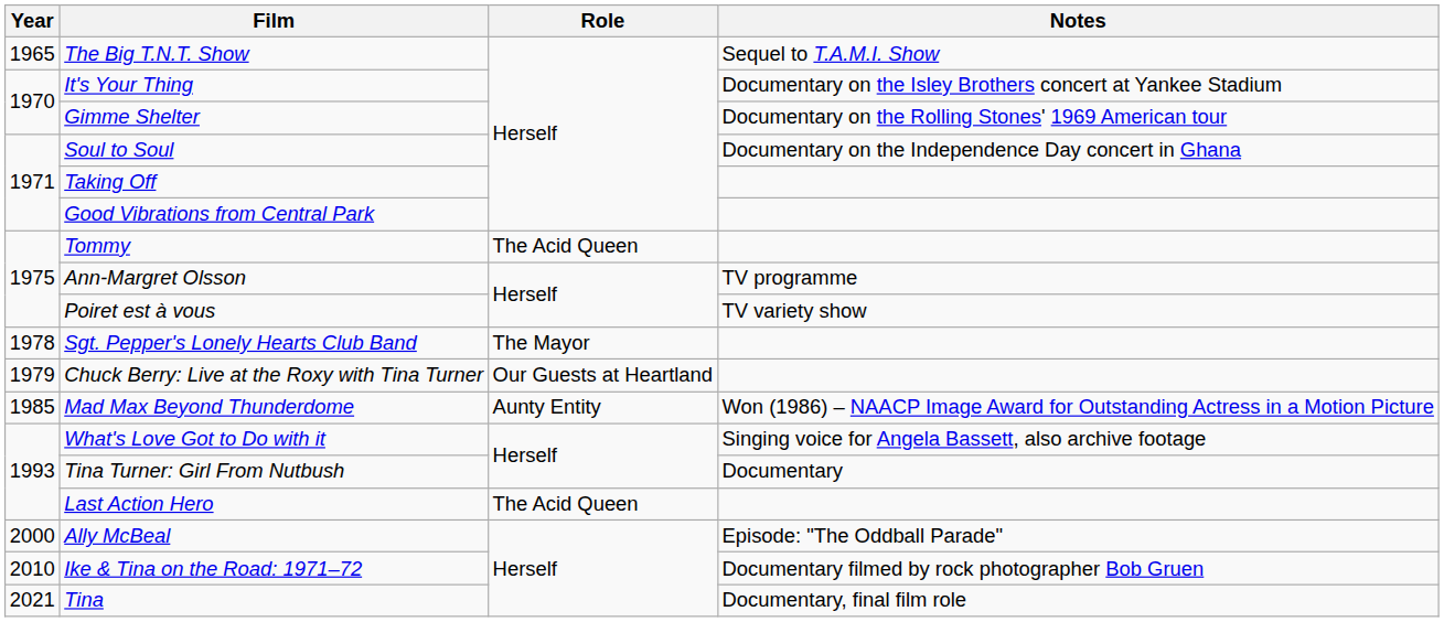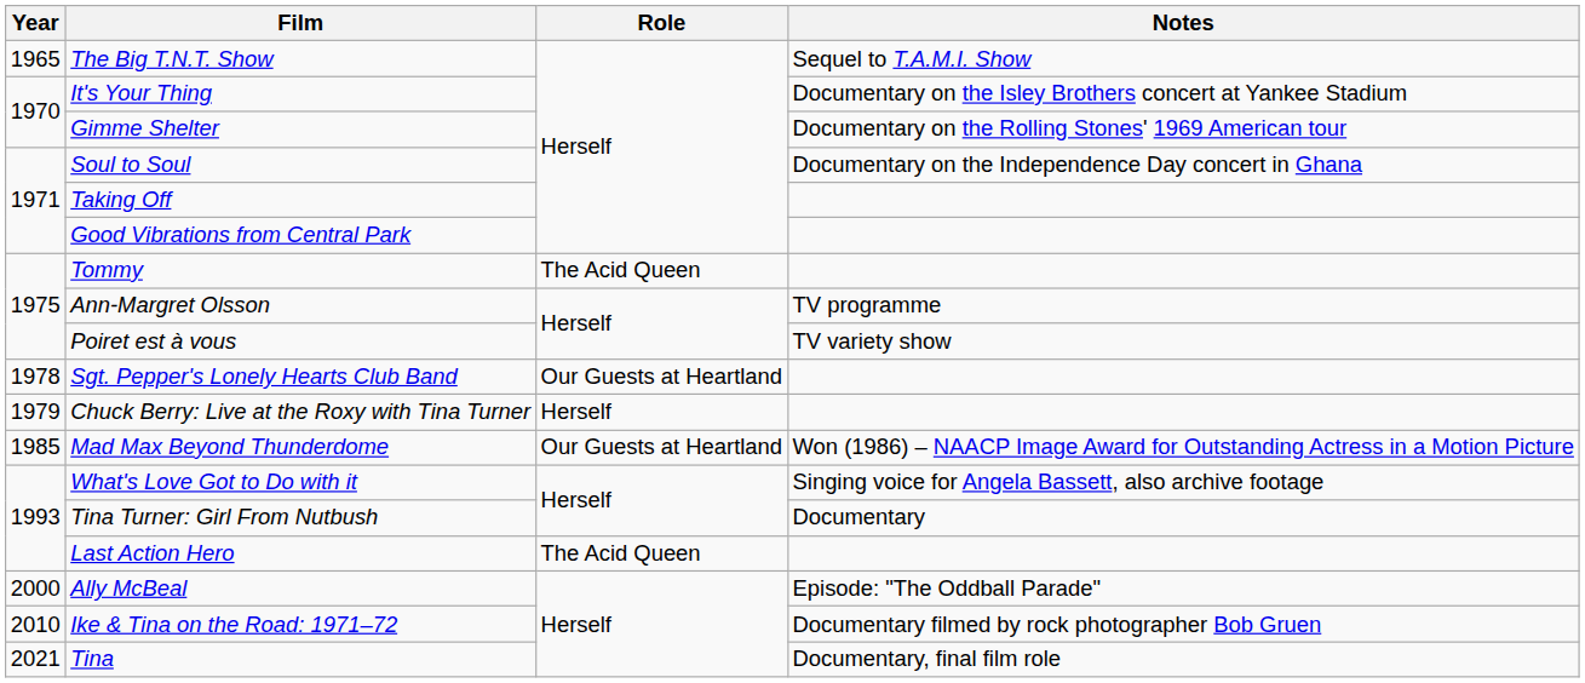 <table class="wikitable sortable">
 <tr style="text-align:center;">
 <th>Year</th>
 <th>Film</th>
 <th>Role</th>
 <th>Notes</th>
 </tr>
 <tr>
 <td>1965</td>
 <td><em><a href='#'>The Big T.N.T. Show</a></em></td>
 <td rowspan="6">Herself</td>
 <td>Sequel to <em><a href='#'>T.A.M.I. Show</a></em></td>
 </tr>
 <tr>
 <td rowspan="2">1970</td>
 <td><em><a href='#'>It's Your Thing</a></em></td>
 <td>Documentary on <a href='#'>the Isley Brothers</a> concert at Yankee Stadium</td>
 </tr>
 <tr>
 <td><em><a href='#'>Gimme Shelter</a></em></td>
 <td>Documentary on <a href='#'>the Rolling Stones</a>' <a href='#'>1969 American tour</a></td>
 </tr>
 <tr>
 <td rowspan="3">1971</td>
 <td><em><a href='#'>Soul to Soul</a></em></td>
 <td>Documentary on the Independence Day concert in <a href='#'>Ghana</a></td>
 </tr>
 <tr>
 <td><em><a href='#'>Taking Off</a></em></td>
 <td></td>
 </tr>
 <tr>
 <td><em><a href='#'>Good Vibrations from Central Park</a></em></td>
 <td></td>
 </tr>
 <tr>
 <td rowspan="3">1975</td>
 <td><em><a href='#'>Tommy</a></em></td>
 <td>The Acid Queen</td>
 <td></td>
 </tr>
 <tr>
 <td><em>Ann-Margret Olsson</em></td>
 <td rowspan="2">Herself</td>
 <td>TV programme</td>
 </tr>
 <tr>
 <td><em>Poiret est à vous</em></td>
 <td>TV variety show</td>
 </tr>
 <tr>
 <td>1978</td>
 <td><em><a href='#'>Sgt. Pepper's Lonely Hearts Club Band</a></em></td>
-<td>The Mayor</td>
+<td>Our Guests at Heartland</td>
 <td></td>
 </tr>
 <tr>
 <td>1979</td>
 <td><em>Chuck Berry: Live at the Roxy with Tina Turner</em></td>
-<td>Our Guests at Heartland</td>
+<td>Herself</td>
 <td></td>
 </tr>
 <tr>
 <td>1985</td>
 <td><em><a href='#'>Mad Max Beyond Thunderdome</a></em></td>
-<td>Aunty Entity</td>
+<td>Our Guests at Heartland</td>
 <td>Won (1986) – <a href='#'>NAACP Image Award for Outstanding Actress in a Motion Picture</a></td>
 </tr>
 <tr>
 <td rowspan="3">1993</td>
 <td><em><a href='#'>What's Love Got to Do with it</a></em></td>
 <td rowspan="2">Herself</td>
 <td>Singing voice for <a href='#'>Angela Bassett</a>, also archive footage</td>
 </tr>
 <tr>
 <td><em>Tina Turner: Girl From Nutbush</em></td>
 <td>Documentary</td>
 </tr>
 <tr>
 <td><em><a href='#'>Last Action Hero</a></em></td>
 <td>The Acid Queen</td>
 <td></td>
 </tr>
 <tr>
 <td>2000</td>
 <td><em><a href='#'>Ally McBeal</a></em></td>
 <td rowspan="3">Herself</td>
 <td>Episode: "The Oddball Parade"</td>
 </tr>
 <tr>
 <td>2010</td>
 <td><em><a href='#'>Ike & Tina on the Road: 1971–72</a></em></td>
 <td>Documentary filmed by rock photographer <a href='#'>Bob Gruen</a></td>
 </tr>
 <tr>
 <td>2021</td>
 <td><em><a href='#'>Tina</a></em></td>
 <td>Documentary, final film role</td>
 </tr>
 </table>
